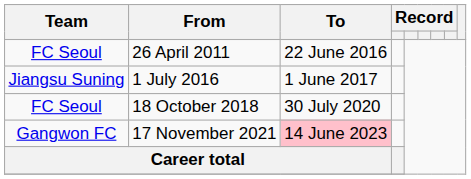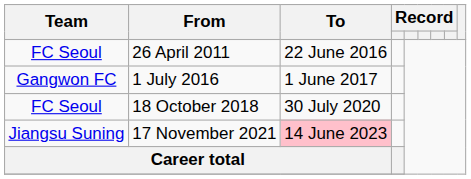 <table class="wikitable" style="text-align: center">
 <tr>
 <th rowspan="2">Team</th>
 <th rowspan="2">From</th>
 <th rowspan="2">To</th>
 <th colspan="5">Record</th>
 <th rowspan="2"></th>
 </tr>
 <tr>
 <th></th>
 <th></th>
 <th></th>
 <th></th>
 <th></th>
 </tr>
 <tr>
 <td><a href='#'>FC Seoul</a></td>
 <td align=left>26 April 2011</td>
 <td align=left>22 June 2016<br></td>
 <td></td>
 </tr>
 <tr>
-<td><a href='#'>Jiangsu Suning</a></td>
+<td><a href='#'>Gangwon FC</a></td>
 <td align=left>1 July 2016</td>
 <td align=left>1 June 2017<br></td>
 <td></td>
 </tr>
 <tr>
 <td><a href='#'>FC Seoul</a></td>
 <td align=left>18 October 2018</td>
 <td align=left>30 July 2020<br></td>
 <td></td>
 </tr>
 <tr>
-<td><a href='#'>Gangwon FC</a></td>
+<td><a href='#'>Jiangsu Suning</a></td>
 <td align=left>17 November 2021</td>
 <td align=left style="background: pink;">14 June 2023<br></td>
 <td></td>
 </tr>
 <tr>
 <th colspan="3">Career total<br></th>
 <th></th>
 </tr>
 <tr>
 </tr>
 </table>
